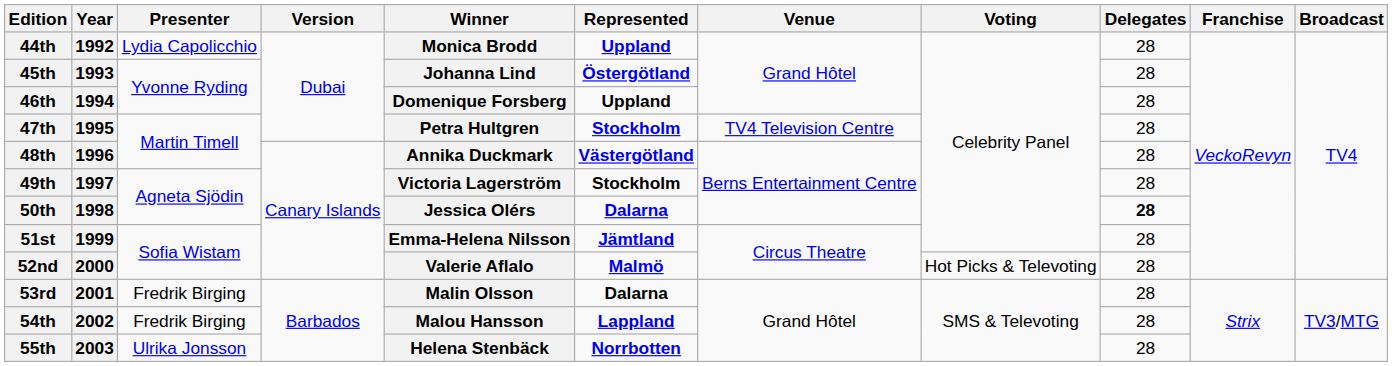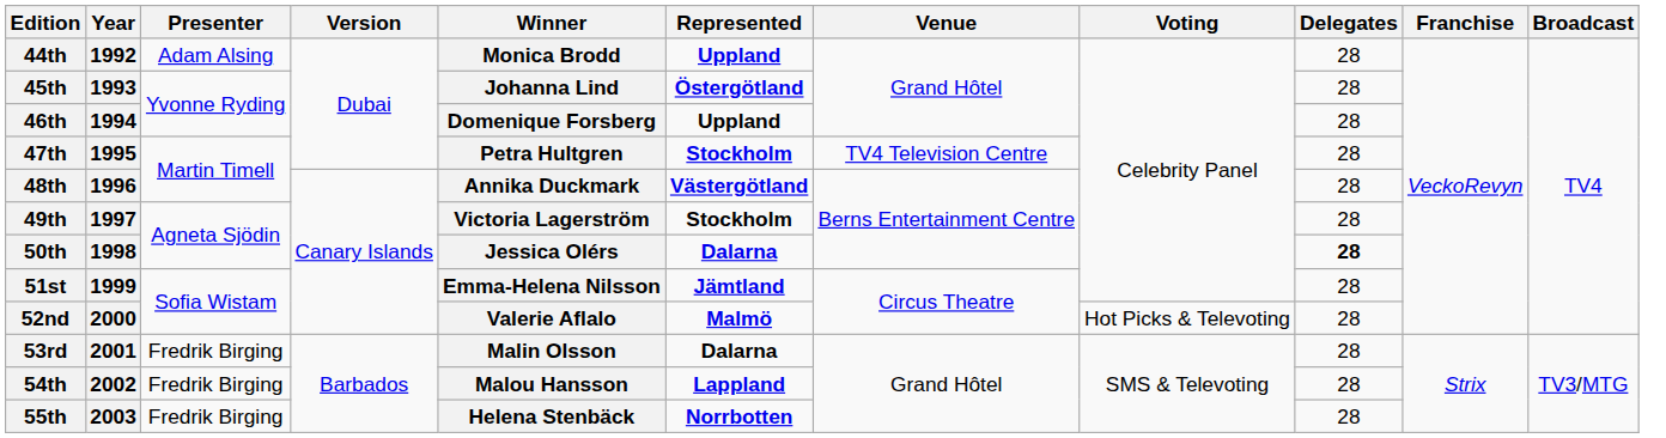 <table class="wikitable sortable" style="font-size: 95%; text-align:center">
 <tr bgcolor="efefef">
 <th>Edition</th>
 <th>Year</th>
 <th>Presenter</th>
 <th>Version</th>
 <th>Winner</th>
 <th>Represented</th>
 <th>Venue</th>
 <th>Voting</th>
 <th>Delegates</th>
 <th>Franchise</th>
 <th>Broadcast</th>
 </tr>
 <tr>
 <th>44th</th>
 <th>1992</th>
-<td><a href='#'>Lydia Capolicchio</a></td>
+<td><a href='#'>Adam Alsing</a></td>
 <td rowspan="4"><a href='#'>Dubai</a></td>
 <th>Monica Brodd</th>
 <td> <strong><a href='#'>Uppland</a></strong></td>
 <td rowspan="3"><a href='#'>Grand Hôtel</a></td>
 <td rowspan="8">Celebrity Panel</td>
 <td>28</td>
 <td rowspan="9"><em><a href='#'>VeckoRevyn</a></em></td>
 <td rowspan="9"><a href='#'>TV4</a></td>
 </tr>
 <tr>
 <th>45th</th>
 <th>1993</th>
 <td rowspan="2"><a href='#'>Yvonne Ryding</a></td>
 <th>Johanna Lind</th>
 <td> <strong><a href='#'>Östergötland</a></strong></td>
 <td>28</td>
 </tr>
 <tr>
 <th>46th</th>
 <th>1994</th>
 <th>Domenique Forsberg</th>
 <td> <strong>Uppland</strong></td>
 <td>28</td>
 </tr>
 <tr>
 <th>47th</th>
 <th>1995</th>
 <td rowspan="2"><a href='#'>Martin Timell</a></td>
 <th>Petra Hultgren</th>
 <td> <strong><a href='#'>Stockholm</a></strong></td>
 <td><a href='#'>TV4 Television Centre</a></td>
 <td>28</td>
 </tr>
 <tr>
 <th>48th</th>
 <th>1996</th>
 <td rowspan="5"><a href='#'>Canary Islands</a></td>
 <th>Annika Duckmark</th>
 <td> <strong><a href='#'>Västergötland</a></strong></td>
 <td rowspan="3"><a href='#'>Berns Entertainment Centre</a></td>
 <td>28</td>
 </tr>
 <tr>
 <th>49th</th>
 <th>1997</th>
 <td rowspan="2"><a href='#'>Agneta Sjödin</a></td>
 <th>Victoria Lagerström</th>
 <td> <strong>Stockholm</strong></td>
 <td>28</td>
 </tr>
 <tr>
 <th>50th</th>
 <th>1998</th>
 <th>Jessica Olérs</th>
 <td> <strong><a href='#'>Dalarna</a></strong></td>
 <td><strong>28</strong></td>
 </tr>
 <tr>
 <th>51st</th>
 <th>1999</th>
 <td rowspan="2"><a href='#'>Sofia Wistam</a></td>
 <th>Emma-Helena Nilsson</th>
 <td> <strong><a href='#'>Jämtland</a></strong></td>
 <td rowspan="2"><a href='#'>Circus Theatre</a></td>
 <td>28</td>
 </tr>
 <tr>
 <th>52nd</th>
 <th>2000</th>
 <th>Valerie Aflalo</th>
 <td> <strong><a href='#'>Malmö</a></strong></td>
 <td>Hot Picks & Televoting</td>
 <td>28</td>
 </tr>
 <tr>
 <th>53rd</th>
 <th>2001</th>
 <td>Fredrik Birging</td>
 <td rowspan="3"><a href='#'>Barbados</a></td>
 <th>Malin Olsson</th>
 <td> <strong>Dalarna</strong></td>
 <td rowspan="3">Grand Hôtel</td>
 <td rowspan="3">SMS & Televoting</td>
 <td>28</td>
 <td rowspan="3"><em><a href='#'>Strix</a></em></td>
 <td rowspan="3"><a href='#'>TV3</a>/<a href='#'>MTG</a></td>
 </tr>
 <tr>
 <th>54th</th>
 <th>2002</th>
 <td>Fredrik Birging</td>
 <th>Malou Hansson</th>
 <td> <strong><a href='#'>Lappland</a></strong></td>
 <td>28</td>
 </tr>
 <tr>
 <th>55th</th>
 <th>2003</th>
-<td><a href='#'>Ulrika Jonsson</a></td>
+<td>Fredrik Birging</td>
 <th>Helena Stenbäck</th>
 <td> <strong><a href='#'>Norrbotten</a></strong></td>
 <td>28</td>
 </tr>
 </table>
